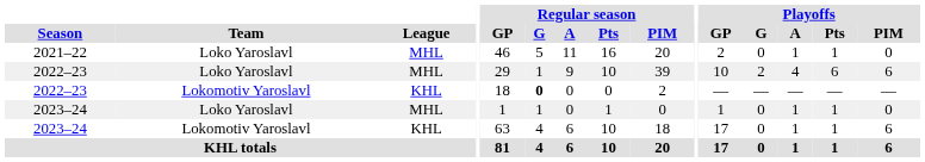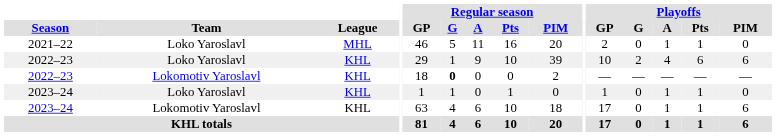 <table border="0" cellpadding="1" cellspacing="0" style="text-align:center; width:60em">
 <tr bgcolor="#e0e0e0">
 <th colspan="3" bgcolor="#ffffff"></th>
 <th rowspan="99" bgcolor="#ffffff"></th>
 <th colspan="5"><a href='#'>Regular season</a></th>
 <th rowspan="99" bgcolor="#ffffff"></th>
 <th colspan="5"><a href='#'>Playoffs</a></th>
 </tr>
 <tr bgcolor="#e0e0e0">
 <th><a href='#'>Season</a></th>
 <th>Team</th>
 <th>League</th>
 <th>GP</th>
 <th><a href='#'>G</a></th>
 <th><a href='#'>A</a></th>
 <th><a href='#'>Pts</a></th>
 <th><a href='#'>PIM</a></th>
 <th>GP</th>
 <th>G</th>
 <th>A</th>
 <th>Pts</th>
 <th>PIM</th>
 </tr>
 <tr>
 <td>2021–22</td>
 <td>Loko Yaroslavl</td>
 <td><a href='#'>MHL</a></td>
 <td>46</td>
 <td>5</td>
 <td>11</td>
 <td>16</td>
 <td>20</td>
 <td>2</td>
 <td>0</td>
 <td>1</td>
 <td>1</td>
 <td>0</td>
 </tr>
 <tr bgcolor="#f0f0f0">
 <td>2022–23</td>
 <td>Loko Yaroslavl</td>
-<td>MHL</td>
+<td><a href='#'>KHL</a></td>
 <td>29</td>
 <td>1</td>
 <td>9</td>
 <td>10</td>
 <td>39</td>
 <td>10</td>
 <td>2</td>
 <td>4</td>
 <td>6</td>
 <td>6</td>
 </tr>
 <tr>
 <td><a href='#'>2022–23</a></td>
 <td><a href='#'>Lokomotiv Yaroslavl</a></td>
 <td><a href='#'>KHL</a></td>
 <td>18</td>
 <td><strong>0</strong></td>
 <td>0</td>
 <td>0</td>
 <td>2</td>
 <td>—</td>
 <td>—</td>
 <td>—</td>
 <td>—</td>
 <td>—</td>
 </tr>
 <tr bgcolor="#f0f0f0">
 <td>2023–24</td>
 <td>Loko Yaroslavl</td>
-<td>MHL</td>
+<td><a href='#'>KHL</a></td>
 <td>1</td>
 <td>1</td>
 <td>0</td>
 <td>1</td>
 <td>0</td>
 <td>1</td>
 <td>0</td>
 <td>1</td>
 <td>1</td>
 <td>0</td>
 </tr>
 <tr>
 <td><a href='#'>2023–24</a></td>
 <td>Lokomotiv Yaroslavl</td>
 <td>KHL</td>
 <td>63</td>
 <td>4</td>
 <td>6</td>
 <td>10</td>
 <td>18</td>
 <td>17</td>
 <td>0</td>
 <td>1</td>
 <td>1</td>
 <td>6</td>
 </tr>
 <tr bgcolor="#e0e0e0">
 <th colspan="3">KHL totals</th>
 <th>81</th>
 <th>4</th>
 <th>6</th>
 <th>10</th>
 <th>20</th>
 <th>17</th>
 <th>0</th>
 <th>1</th>
 <th>1</th>
 <th>6</th>
 </tr>
 </table>
